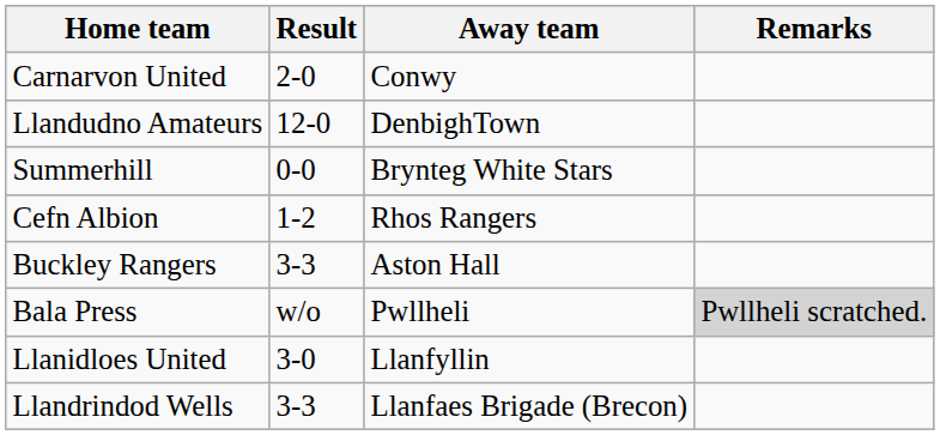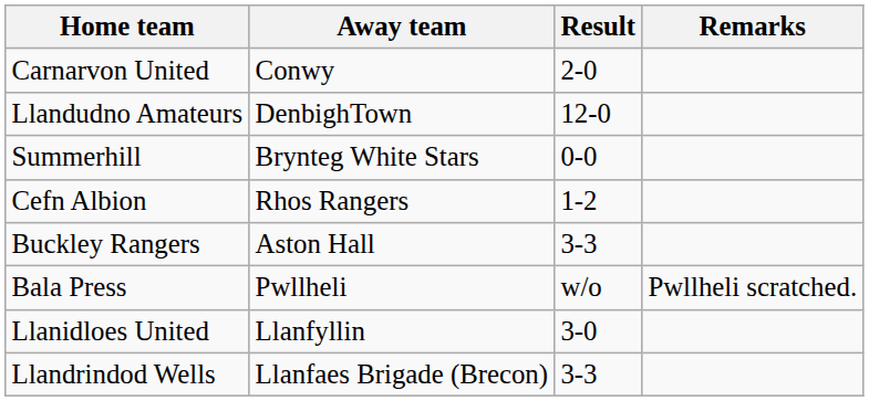 <table class="wikitable">
 <tr>
 <th>Home team</th>
+<th>Away team</th>
 <th>Result</th>
-<th>Away team</th>
 <th>Remarks</th>
 </tr>
 <tr>
 <td>Carnarvon United</td>
+<td>Conwy</td>
 <td>2-0</td>
-<td>Conwy</td>
 <td></td>
 </tr>
 <tr>
 <td>Llandudno Amateurs</td>
+<td>DenbighTown</td>
 <td>12-0</td>
-<td>DenbighTown</td>
 <td></td>
 </tr>
 <tr>
 <td>Summerhill</td>
+<td>Brynteg White Stars</td>
 <td>0-0</td>
-<td>Brynteg White Stars</td>
 <td></td>
 </tr>
 <tr>
 <td>Cefn Albion</td>
+<td>Rhos Rangers</td>
 <td>1-2</td>
-<td>Rhos Rangers</td>
 <td></td>
 </tr>
 <tr>
 <td>Buckley Rangers</td>
+<td>Aston Hall</td>
 <td>3-3</td>
-<td>Aston Hall</td>
 <td></td>
 </tr>
 <tr>
 <td>Bala Press</td>
+<td>Pwllheli</td>
 <td>w/o</td>
-<td>Pwllheli</td>
-<td style="background: lightgrey;">Pwllheli scratched.</td>
+<td>Pwllheli scratched.</td>
 </tr>
 <tr>
 <td>Llanidloes United</td>
+<td>Llanfyllin</td>
 <td>3-0</td>
-<td>Llanfyllin</td>
 <td></td>
 </tr>
 <tr>
 <td>Llandrindod Wells</td>
+<td>Llanfaes Brigade (Brecon)</td>
 <td>3-3</td>
-<td>Llanfaes Brigade (Brecon)</td>
 <td></td>
 </tr>
 </table>
